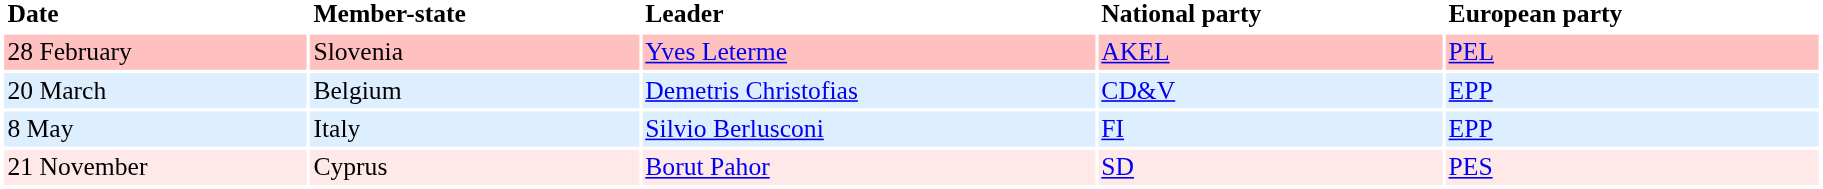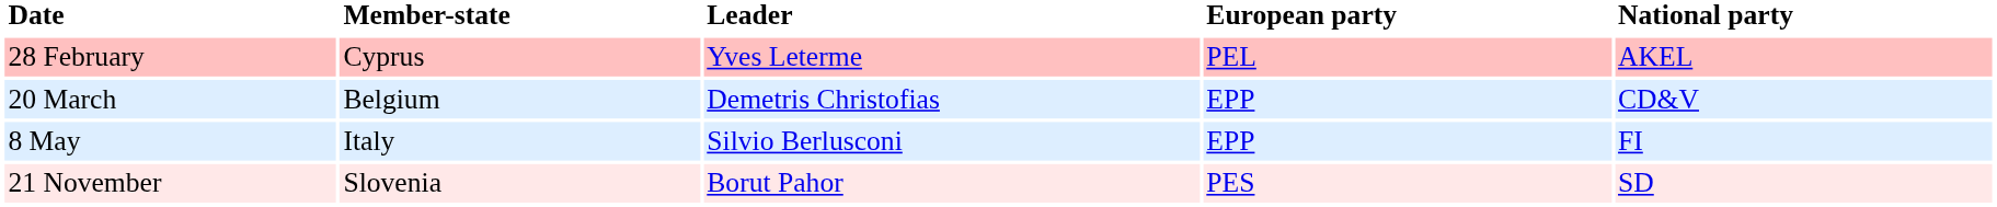 <table border=0 cellpadding=2 cellspacing=2 width=90%>
 <tr ----bgcolor=lightgrey>
 <td><strong>Date</strong></td>
 <td><strong>Member-state</strong></td>
 <td><strong>Leader</strong></td>
+<td><strong>European party</strong></td>
 <td><strong>National party</strong></td>
-<td><strong>European party</strong></td>
 </tr>
 <tr ---- bgcolor=#FFC0C0>
 <td>28 February</td>
-<td>Slovenia</td>
+<td>Cyprus</td>
 <td><a href='#'>Yves Leterme</a></td>
+<td><a href='#'>PEL</a> </td>
 <td><a href='#'>AKEL</a></td>
-<td><a href='#'>PEL</a> </td>
 </tr>
 <tr ---- bgcolor=#DDEEFF>
 <td>20 March</td>
 <td>Belgium</td>
 <td><a href='#'>Demetris Christofias</a></td>
+<td><a href='#'>EPP</a></td>
 <td><a href='#'>CD&V</a></td>
-<td><a href='#'>EPP</a></td>
 </tr>
 <tr ---- bgcolor=#DDEEFF>
 <td>8 May</td>
 <td>Italy</td>
 <td><a href='#'>Silvio Berlusconi</a></td>
+<td><a href='#'>EPP</a></td>
 <td><a href='#'>FI</a></td>
-<td><a href='#'>EPP</a></td>
 </tr>
 <tr ---- bgcolor=#FFE8E8>
 <td>21 November</td>
-<td>Cyprus</td>
+<td>Slovenia</td>
 <td><a href='#'>Borut Pahor</a></td>
+<td><a href='#'>PES</a></td>
 <td><a href='#'>SD</a></td>
-<td><a href='#'>PES</a></td>
 </tr>
 </table>
